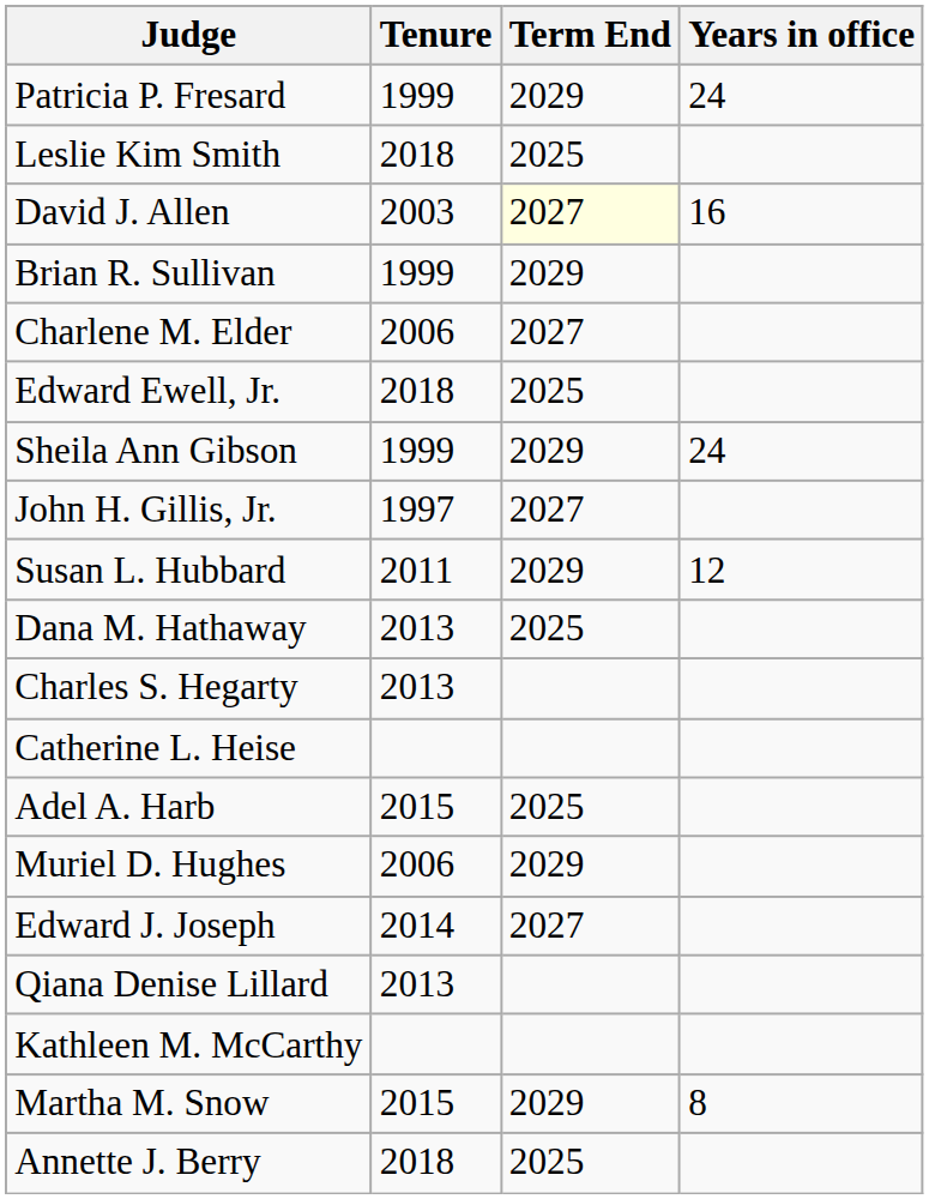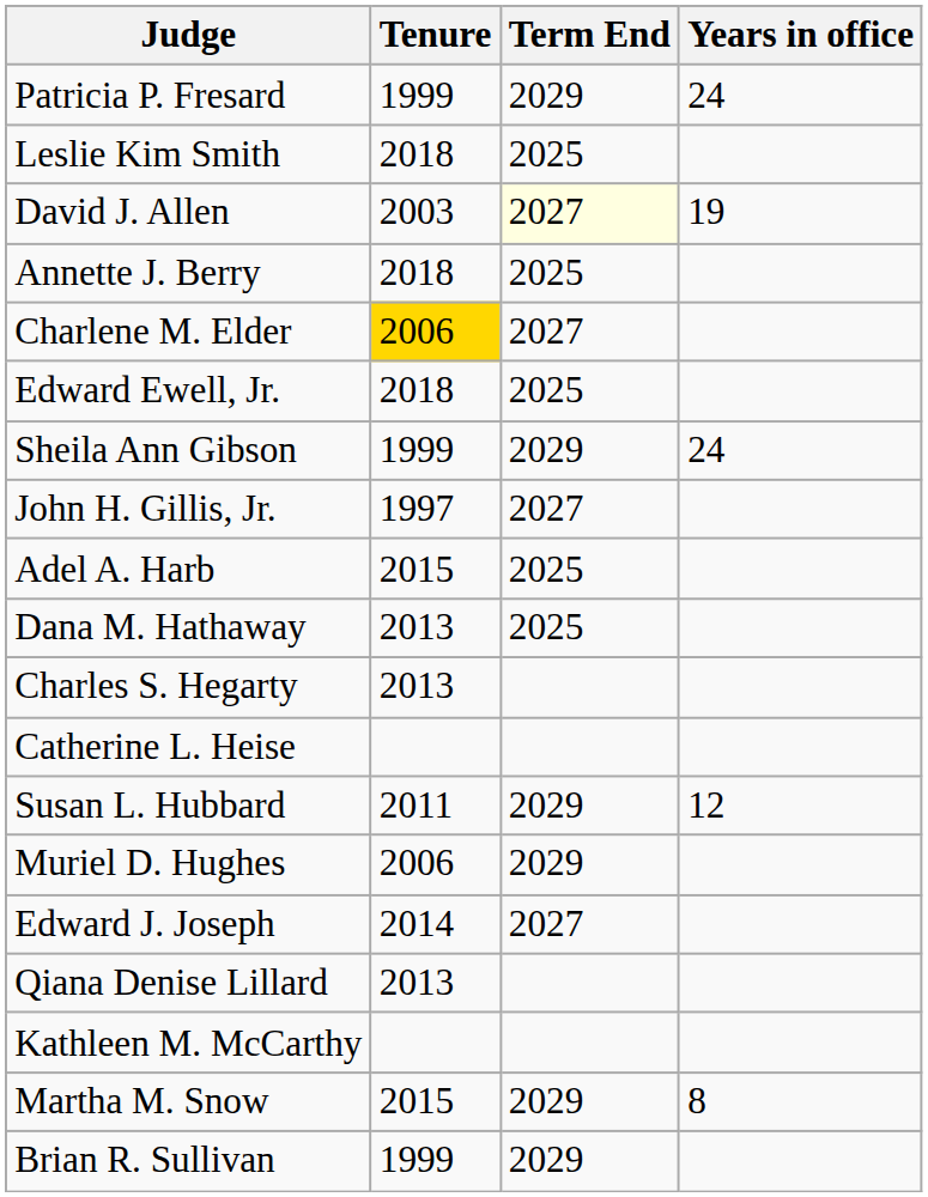 <table class="wikitable">
 <tr>
 <th>Judge</th>
 <th>Tenure</th>
 <th>Term End</th>
 <th>Years in office</th>
 </tr>
 <tr>
 <td>Patricia P. Fresard</td>
 <td>1999</td>
 <td>2029</td>
 <td>24</td>
 </tr>
 <tr>
 <td>Leslie Kim Smith</td>
 <td>2018</td>
 <td>2025</td>
 <td></td>
 </tr>
 <tr>
 <td>David J. Allen</td>
 <td>2003</td>
 <td style="background: lightyellow;">2027</td>
-<td>16</td>
+<td>19</td>
 </tr>
 <tr>
-<td>Brian R. Sullivan</td>
-<td>1999</td>
-<td>2029</td>
+<td>Annette J. Berry</td>
+<td>2018</td>
+<td>2025</td>
 <td></td>
 </tr>
 <tr>
 <td>Charlene M. Elder</td>
-<td>2006</td>
+<td style="background: gold;">2006</td>
 <td>2027</td>
 <td></td>
 </tr>
 <tr>
 <td>Edward Ewell, Jr.</td>
 <td>2018</td>
 <td>2025</td>
 <td></td>
 </tr>
 <tr>
 <td>Sheila Ann Gibson</td>
 <td>1999</td>
 <td>2029</td>
 <td>24</td>
 </tr>
 <tr>
 <td>John H. Gillis, Jr.</td>
 <td>1997</td>
 <td>2027</td>
 <td></td>
 </tr>
 <tr>
-<td>Susan L. Hubbard</td>
-<td>2011</td>
-<td>2029</td>
-<td>12</td>
+<td>Adel A. Harb</td>
+<td>2015</td>
+<td>2025</td>
+<td></td>
 </tr>
 <tr>
 <td>Dana M. Hathaway</td>
 <td>2013</td>
 <td>2025</td>
 <td></td>
 </tr>
 <tr>
 <td>Charles S. Hegarty</td>
 <td>2013</td>
 <td></td>
 <td></td>
 </tr>
 <tr>
 <td>Catherine L. Heise</td>
 <td></td>
 <td></td>
 <td></td>
 </tr>
 <tr>
-<td>Adel A. Harb</td>
-<td>2015</td>
-<td>2025</td>
-<td></td>
+<td>Susan L. Hubbard</td>
+<td>2011</td>
+<td>2029</td>
+<td>12</td>
 </tr>
 <tr>
 <td>Muriel D. Hughes</td>
 <td>2006</td>
 <td>2029</td>
 <td></td>
 </tr>
 <tr>
 <td>Edward J. Joseph</td>
 <td>2014</td>
 <td>2027</td>
 <td></td>
 </tr>
 <tr>
 <td>Qiana Denise Lillard</td>
 <td>2013</td>
 <td></td>
 <td></td>
 </tr>
 <tr>
 <td>Kathleen M. McCarthy</td>
 <td></td>
 <td></td>
 <td></td>
 </tr>
 <tr>
 <td>Martha M. Snow</td>
 <td>2015</td>
 <td>2029</td>
 <td>8</td>
 </tr>
 <tr>
-<td>Annette J. Berry</td>
-<td>2018</td>
-<td>2025</td>
+<td>Brian R. Sullivan</td>
+<td>1999</td>
+<td>2029</td>
 <td></td>
 </tr>
 </table>
